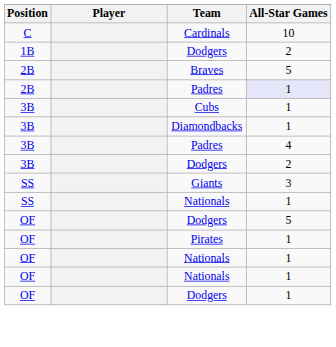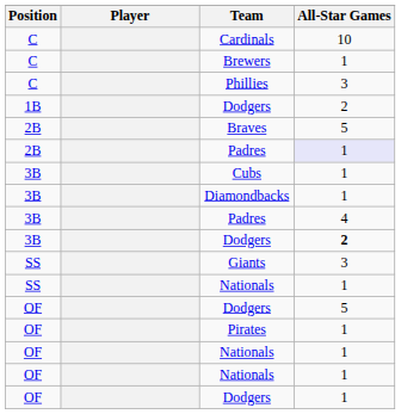 <table class="wikitable sortable plainrowheaders" style="text-align:center;">
 <tr>
 </tr>
 <tr>
 <th scope="col">Position</th>
 <th scope="col" style="width:150px;">Player</th>
 <th scope="col" style="width:100px;">Team</th>
 <th scope="col">All-Star Games</th>
 </tr>
 <tr>
 <td><a href='#'>C</a></td>
 <th scope="row" style="text-align:center"></th>
 <td><a href='#'>Cardinals</a></td>
 <td>10</td>
+</tr>
+<tr>
+<td><a href='#'>C</a></td>
+<th scope="row" style="text-align:center"></th>
+<td><a href='#'>Brewers</a></td>
+<td>1</td>
+</tr>
+<tr>
+<td><a href='#'>C</a></td>
+<th scope="row" style="text-align:center"></th>
+<td><a href='#'>Phillies</a></td>
+<td>3</td>
 </tr>
 <tr>
 <td><a href='#'>1B</a></td>
 <th scope="row" style="text-align:center"></th>
 <td><a href='#'>Dodgers</a></td>
 <td>2</td>
 </tr>
 <tr>
 <td><a href='#'>2B</a></td>
 <th scope="row" style="text-align:center"></th>
 <td><a href='#'>Braves</a></td>
 <td>5</td>
 </tr>
 <tr>
 <td><a href='#'>2B</a></td>
 <th scope="row" style="text-align:center"></th>
 <td><a href='#'>Padres</a></td>
 <td style="background: lavender;">1</td>
 </tr>
 <tr>
 <td><a href='#'>3B</a></td>
 <th scope="row" style="text-align:center"></th>
 <td><a href='#'>Cubs</a></td>
 <td>1</td>
 </tr>
 <tr>
 <td><a href='#'>3B</a></td>
 <th scope="row" style="text-align:center"></th>
 <td><a href='#'>Diamondbacks</a></td>
 <td>1</td>
 </tr>
 <tr>
 <td><a href='#'>3B</a></td>
 <th scope="row" style="text-align:center"></th>
 <td><a href='#'>Padres</a></td>
 <td>4</td>
 </tr>
 <tr>
 <td><a href='#'>3B</a></td>
 <th scope="row" style="text-align:center"></th>
 <td><a href='#'>Dodgers</a></td>
-<td>2</td>
+<td><strong>2</strong></td>
 </tr>
 <tr>
 <td><a href='#'>SS</a></td>
 <th scope="row" style="text-align:center"></th>
 <td><a href='#'>Giants</a></td>
 <td>3</td>
 </tr>
 <tr>
 <td><a href='#'>SS</a></td>
 <th scope="row" style="text-align:center"></th>
 <td><a href='#'>Nationals</a></td>
 <td>1</td>
 </tr>
 <tr>
 <td><a href='#'>OF</a></td>
 <th scope="row" style="text-align:center"></th>
 <td><a href='#'>Dodgers</a></td>
 <td>5</td>
 </tr>
 <tr>
 <td><a href='#'>OF</a></td>
 <th scope="row" style="text-align:center"></th>
 <td><a href='#'>Pirates</a></td>
 <td>1</td>
 </tr>
 <tr>
 <td><a href='#'>OF</a></td>
 <th scope="row" style="text-align:center"></th>
 <td><a href='#'>Nationals</a></td>
 <td>1</td>
 </tr>
 <tr>
 <td><a href='#'>OF</a></td>
 <th scope="row" style="text-align:center"></th>
 <td><a href='#'>Nationals</a></td>
 <td>1</td>
 </tr>
 <tr>
 <td><a href='#'>OF</a></td>
 <th scope="row" style="text-align:center"></th>
 <td><a href='#'>Dodgers</a></td>
 <td>1</td>
 </tr>
 </table>
